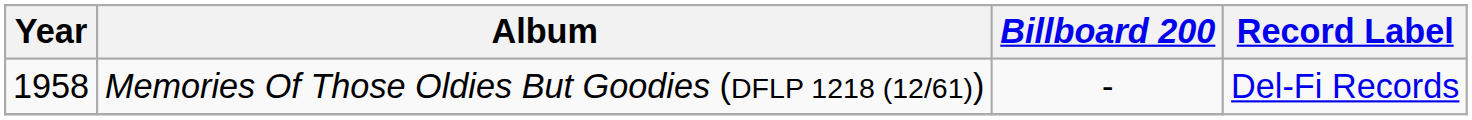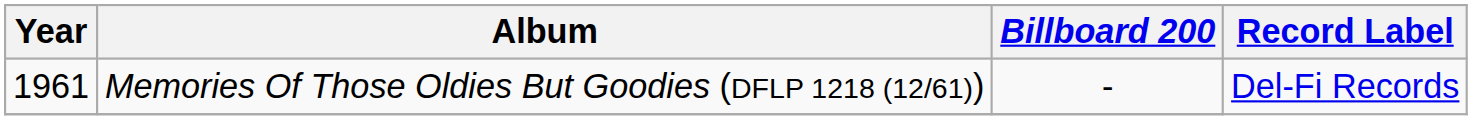 <table class="wikitable" style=text-align:center;>
 <tr>
 <th>Year</th>
 <th>Album</th>
 <th><em><a href='#'>Billboard 200</a></em></th>
 <th><a href='#'>Record Label</a></th>
 </tr>
 <tr>
-<td>1958</td>
+<td>1961</td>
 <td align=left><em>Memories Of Those Oldies But Goodies</em> (<small>DFLP 1218 (12/61)</small>)</td>
 <td>-</td>
 <td rowspan="3"><a href='#'>Del-Fi Records</a></td>
 </tr>
 <tr>
 </tr>
 </table>
